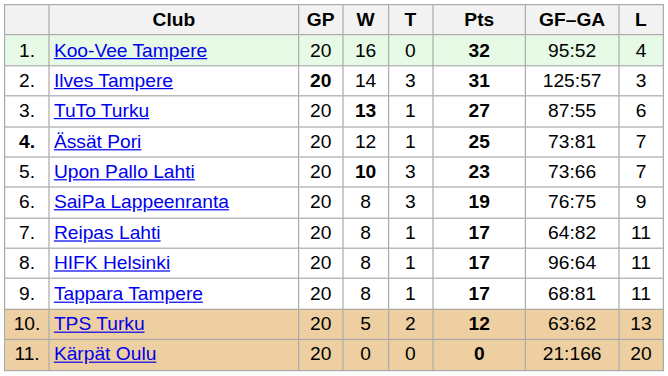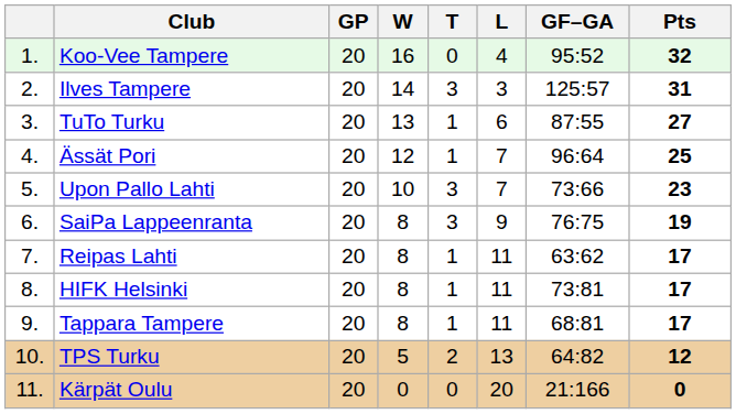 <table class="wikitable">
 <tr>
 <th width="30"></th>
 <th width="200">Club</th>
 <th width="30">GP</th>
 <th width="30">W</th>
 <th width="30">T</th>
+<th width="30">L</th>
+<th width="70">GF–GA</th>
 <th width="70">Pts</th>
-<th width="70">GF–GA</th>
-<th width="30">L</th>
 </tr>
 <tr bgcolor="#e6fae6" align="center">
 <td>1.</td>
 <td align="left"><a href='#'>Koo-Vee Tampere</a></td>
 <td>20</td>
 <td>16</td>
 <td>0</td>
+<td>4</td>
+<td>95:52</td>
 <td><strong>32</strong></td>
-<td>95:52</td>
-<td>4</td>
 </tr>
 <tr bgcolor="#FFFFFF" align="center">
 <td>2.</td>
 <td align="left"><a href='#'>Ilves Tampere</a></td>
-<td><strong>20</strong></td>
+<td>20</td>
 <td>14</td>
 <td>3</td>
+<td>3</td>
+<td>125:57</td>
 <td><strong>31</strong></td>
-<td>125:57</td>
-<td>3</td>
 </tr>
 <tr bgcolor="#FFFFFF" align="center">
 <td>3.</td>
 <td align="left"><a href='#'>TuTo Turku</a></td>
 <td>20</td>
-<td><strong>13</strong></td>
+<td>13</td>
 <td>1</td>
+<td>6</td>
+<td>87:55</td>
 <td><strong>27</strong></td>
-<td>87:55</td>
-<td>6</td>
 </tr>
 <tr bgcolor="#FFFFFF" align="center">
-<td><strong>4.</strong></td>
+<td>4.</td>
 <td align="left"><a href='#'>Ässät Pori</a></td>
 <td>20</td>
 <td>12</td>
 <td>1</td>
+<td>7</td>
+<td>96:64</td>
 <td><strong>25</strong></td>
-<td>73:81</td>
-<td>7</td>
 </tr>
 <tr bgcolor="#FFFFFF" align="center">
 <td>5.</td>
 <td align="left"><a href='#'>Upon Pallo Lahti</a></td>
 <td>20</td>
-<td><strong>10</strong></td>
+<td>10</td>
 <td>3</td>
+<td>7</td>
+<td>73:66</td>
 <td><strong>23</strong></td>
-<td>73:66</td>
-<td>7</td>
 </tr>
 <tr bgcolor="#FFFFFF" align="center">
 <td>6.</td>
 <td align="left"><a href='#'>SaiPa Lappeenranta</a></td>
 <td>20</td>
 <td>8</td>
 <td>3</td>
+<td>9</td>
+<td>76:75</td>
 <td><strong>19</strong></td>
-<td>76:75</td>
-<td>9</td>
 </tr>
 <tr bgcolor="#FFFFFF" align="center">
 <td>7.</td>
 <td align="left"><a href='#'>Reipas Lahti</a></td>
 <td>20</td>
 <td>8</td>
 <td>1</td>
+<td>11</td>
+<td>63:62</td>
 <td><strong>17</strong></td>
-<td>64:82</td>
-<td>11</td>
 </tr>
 <tr bgcolor="#FFFFFF" align="center">
 <td>8.</td>
 <td align="left"><a href='#'>HIFK Helsinki</a></td>
 <td>20</td>
 <td>8</td>
 <td>1</td>
+<td>11</td>
+<td>73:81</td>
 <td><strong>17</strong></td>
-<td>96:64</td>
-<td>11</td>
 </tr>
 <tr bgcolor="#FFFFFF" align="center">
 <td>9.</td>
 <td align="left"><a href='#'>Tappara Tampere</a></td>
 <td>20</td>
 <td>8</td>
 <td>1</td>
+<td>11</td>
+<td>68:81</td>
 <td><strong>17</strong></td>
-<td>68:81</td>
-<td>11</td>
 </tr>
 <tr bgcolor="#EECFA1" align="center">
 <td>10.</td>
 <td align="left"><a href='#'>TPS Turku</a></td>
 <td>20</td>
 <td>5</td>
 <td>2</td>
+<td>13</td>
+<td>64:82</td>
 <td><strong>12</strong></td>
-<td>63:62</td>
-<td>13</td>
 </tr>
 <tr bgcolor="#EECFA1" align="center">
 <td>11.</td>
 <td align="left"><a href='#'>Kärpät Oulu</a></td>
 <td>20</td>
 <td>0</td>
 <td>0</td>
+<td>20</td>
+<td>21:166</td>
 <td><strong>0</strong></td>
-<td>21:166</td>
-<td>20</td>
 </tr>
 </table>
